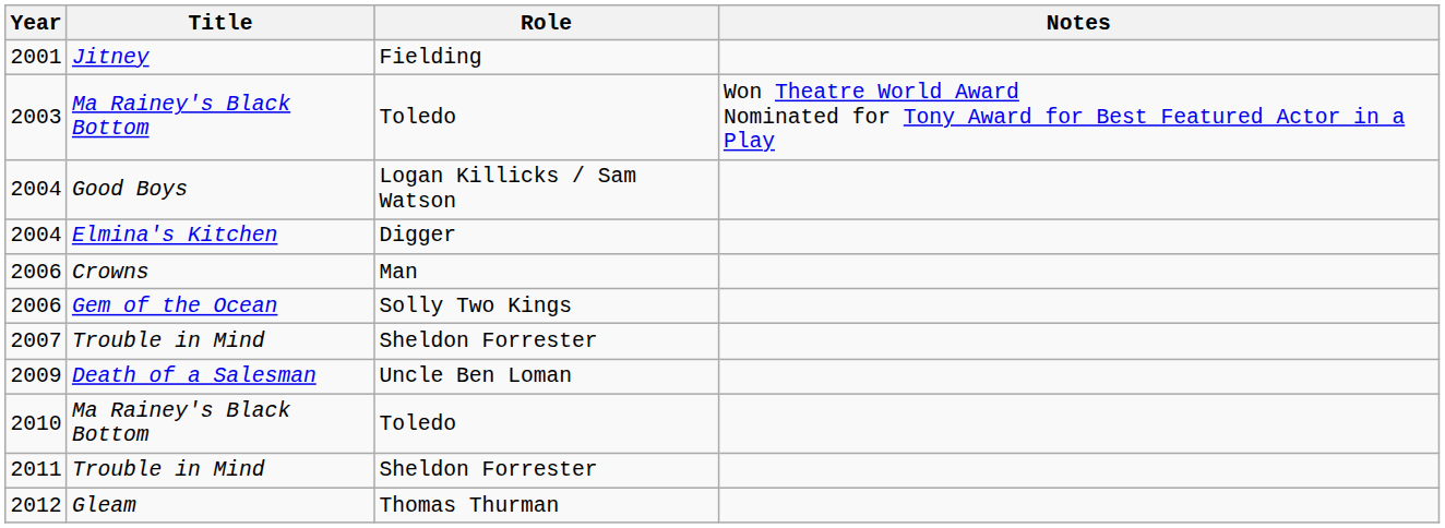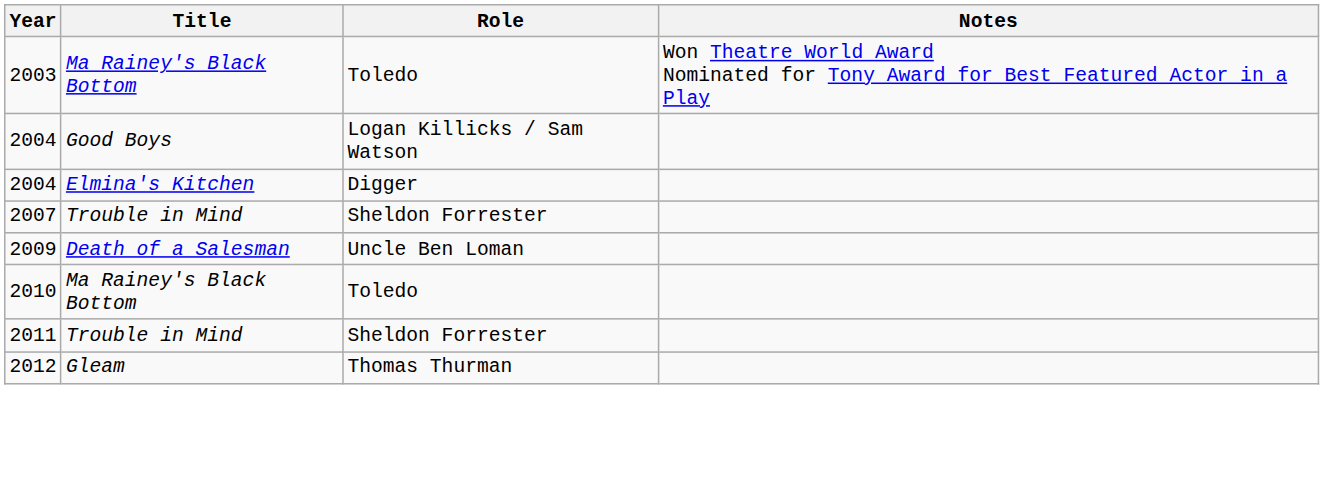 <table class="wikitable">
 <tr>
 <th>Year</th>
 <th>Title</th>
 <th>Role</th>
 <th>Notes</th>
-</tr>
-<tr>
-<td>2001</td>
-<td><em><a href='#'>Jitney</a></em></td>
-<td>Fielding</td>
-<td></td>
 </tr>
 <tr>
 <td>2003</td>
 <td><em><a href='#'>Ma Rainey's Black Bottom</a></em></td>
 <td>Toledo</td>
 <td>Won <a href='#'>Theatre World Award</a><br>Nominated for <a href='#'>Tony Award for Best Featured Actor in a Play</a></td>
 </tr>
 <tr>
 <td>2004</td>
 <td><em>Good Boys</em></td>
 <td>Logan Killicks / Sam Watson</td>
 <td></td>
 </tr>
 <tr>
 <td>2004</td>
 <td><em><a href='#'>Elmina's Kitchen</a></em></td>
 <td>Digger</td>
-<td></td>
-</tr>
-<tr>
-<td>2006</td>
-<td><em>Crowns</em></td>
-<td>Man</td>
-<td></td>
-</tr>
-<tr>
-<td>2006</td>
-<td><em><a href='#'>Gem of the Ocean</a></em></td>
-<td>Solly Two Kings</td>
 <td></td>
 </tr>
 <tr>
 <td>2007</td>
 <td><em>Trouble in Mind</em></td>
 <td>Sheldon Forrester</td>
 <td></td>
 </tr>
 <tr>
 <td>2009</td>
 <td><em><a href='#'>Death of a Salesman</a></em></td>
 <td>Uncle Ben Loman</td>
 <td></td>
 </tr>
 <tr>
 <td>2010</td>
 <td><em>Ma Rainey's Black Bottom</em></td>
 <td>Toledo</td>
 <td></td>
 </tr>
 <tr>
 <td>2011</td>
 <td><em>Trouble in Mind</em></td>
 <td>Sheldon Forrester</td>
 <td></td>
 </tr>
 <tr>
 <td>2012</td>
 <td><em>Gleam</em></td>
 <td>Thomas Thurman</td>
 <td></td>
 </tr>
 </table>
